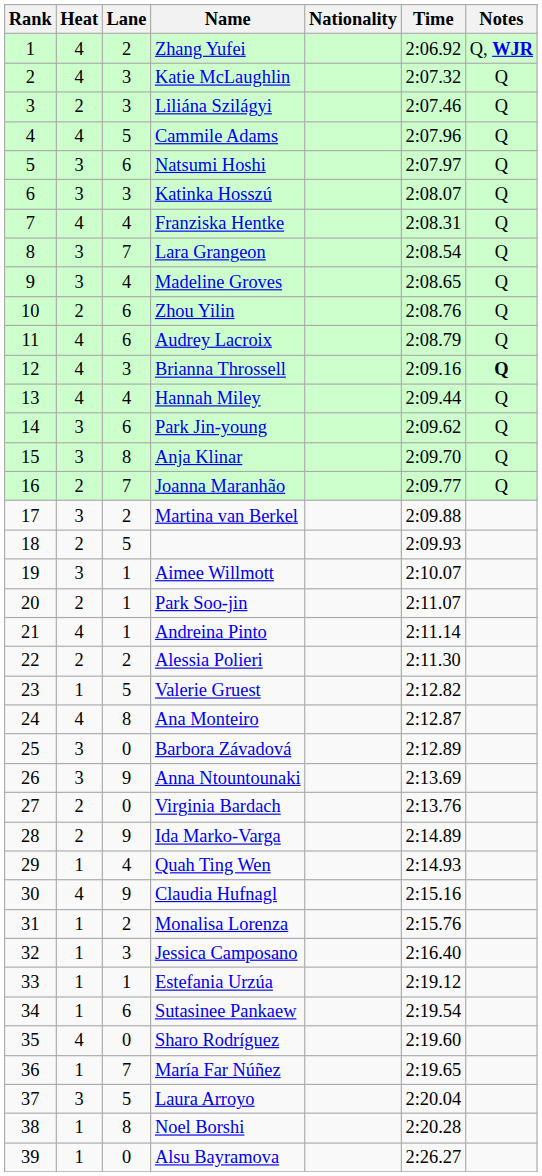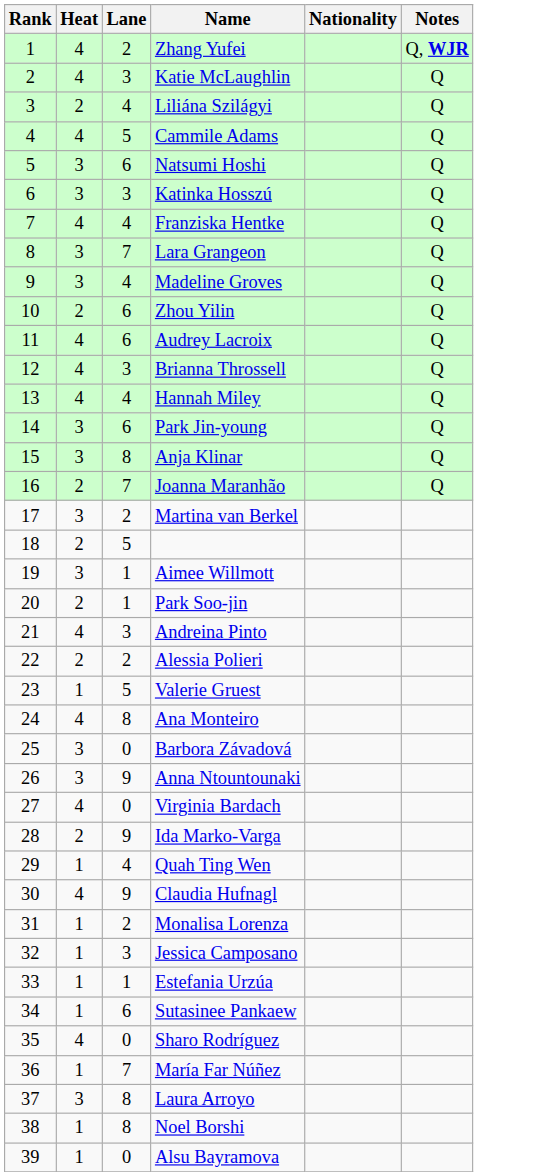 <table class="wikitable sortable" style="text-align:center">
 <tr>
 <th>Rank</th>
 <th>Heat</th>
 <th>Lane</th>
 <th>Name</th>
 <th>Nationality</th>
-<th>Time</th>
 <th>Notes</th>
 </tr>
 <tr bgcolor=ccffcc>
 <td>1</td>
 <td>4</td>
 <td>2</td>
 <td align=left><a href='#'>Zhang Yufei</a></td>
 <td align=left></td>
-<td>2:06.92</td>
 <td>Q, <strong><a href='#'>WJR</a></strong></td>
 </tr>
 <tr bgcolor=ccffcc>
 <td>2</td>
 <td>4</td>
 <td>3</td>
 <td align=left><a href='#'>Katie McLaughlin</a></td>
 <td align=left></td>
-<td>2:07.32</td>
 <td>Q</td>
 </tr>
 <tr bgcolor=ccffcc>
 <td>3</td>
 <td>2</td>
-<td>3</td>
+<td>4</td>
 <td align=left><a href='#'>Liliána Szilágyi</a></td>
 <td align=left></td>
-<td>2:07.46</td>
 <td>Q</td>
 </tr>
 <tr bgcolor=ccffcc>
 <td>4</td>
 <td>4</td>
 <td>5</td>
 <td align=left><a href='#'>Cammile Adams</a></td>
 <td align=left></td>
-<td>2:07.96</td>
 <td>Q</td>
 </tr>
 <tr bgcolor=ccffcc>
 <td>5</td>
 <td>3</td>
 <td>6</td>
 <td align=left><a href='#'>Natsumi Hoshi</a></td>
 <td align=left></td>
-<td>2:07.97</td>
 <td>Q</td>
 </tr>
 <tr bgcolor=ccffcc>
 <td>6</td>
 <td>3</td>
 <td>3</td>
 <td align=left><a href='#'>Katinka Hosszú</a></td>
 <td align=left></td>
-<td>2:08.07</td>
 <td>Q</td>
 </tr>
 <tr bgcolor=ccffcc>
 <td>7</td>
 <td>4</td>
 <td>4</td>
 <td align=left><a href='#'>Franziska Hentke</a></td>
 <td align=left></td>
-<td>2:08.31</td>
 <td>Q</td>
 </tr>
 <tr bgcolor=ccffcc>
 <td>8</td>
 <td>3</td>
 <td>7</td>
 <td align=left><a href='#'>Lara Grangeon</a></td>
 <td align=left></td>
-<td>2:08.54</td>
 <td>Q</td>
 </tr>
 <tr bgcolor=ccffcc>
 <td>9</td>
 <td>3</td>
 <td>4</td>
 <td align=left><a href='#'>Madeline Groves</a></td>
 <td align=left></td>
-<td>2:08.65</td>
 <td>Q</td>
 </tr>
 <tr bgcolor=ccffcc>
 <td>10</td>
 <td>2</td>
 <td>6</td>
 <td align=left><a href='#'>Zhou Yilin</a></td>
 <td align=left></td>
-<td>2:08.76</td>
 <td>Q</td>
 </tr>
 <tr bgcolor=ccffcc>
 <td>11</td>
 <td>4</td>
 <td>6</td>
 <td align=left><a href='#'>Audrey Lacroix</a></td>
 <td align=left></td>
-<td>2:08.79</td>
 <td>Q</td>
 </tr>
 <tr bgcolor=ccffcc>
 <td>12</td>
 <td>4</td>
 <td>3</td>
 <td align=left><a href='#'>Brianna Throssell</a></td>
 <td align=left></td>
-<td>2:09.16</td>
-<td><strong>Q</strong></td>
+<td>Q</td>
 </tr>
 <tr bgcolor=ccffcc>
 <td>13</td>
 <td>4</td>
 <td>4</td>
 <td align=left><a href='#'>Hannah Miley</a></td>
 <td align=left></td>
-<td>2:09.44</td>
 <td>Q</td>
 </tr>
 <tr bgcolor=ccffcc>
 <td>14</td>
 <td>3</td>
 <td>6</td>
 <td align=left><a href='#'>Park Jin-young</a></td>
 <td align=left></td>
-<td>2:09.62</td>
 <td>Q</td>
 </tr>
 <tr bgcolor=ccffcc>
 <td>15</td>
 <td>3</td>
 <td>8</td>
 <td align=left><a href='#'>Anja Klinar</a></td>
 <td align=left></td>
-<td>2:09.70</td>
 <td>Q</td>
 </tr>
 <tr bgcolor=ccffcc>
 <td>16</td>
 <td>2</td>
 <td>7</td>
 <td align=left><a href='#'>Joanna Maranhão</a></td>
 <td align=left></td>
-<td>2:09.77</td>
 <td>Q</td>
 </tr>
 <tr>
 <td>17</td>
 <td>3</td>
 <td>2</td>
 <td align=left><a href='#'>Martina van Berkel</a></td>
 <td align=left></td>
-<td>2:09.88</td>
 <td></td>
 </tr>
 <tr>
 <td>18</td>
 <td>2</td>
 <td>5</td>
 <td align=left></td>
 <td align=left></td>
-<td>2:09.93</td>
 <td></td>
 </tr>
 <tr>
 <td>19</td>
 <td>3</td>
 <td>1</td>
 <td align=left><a href='#'>Aimee Willmott</a></td>
 <td align=left></td>
-<td>2:10.07</td>
 <td></td>
 </tr>
 <tr>
 <td>20</td>
 <td>2</td>
 <td>1</td>
 <td align=left><a href='#'>Park Soo-jin</a></td>
 <td align=left></td>
-<td>2:11.07</td>
 <td></td>
 </tr>
 <tr>
 <td>21</td>
 <td>4</td>
-<td>1</td>
+<td>3</td>
 <td align=left><a href='#'>Andreina Pinto</a></td>
 <td align=left></td>
-<td>2:11.14</td>
 <td></td>
 </tr>
 <tr>
 <td>22</td>
 <td>2</td>
 <td>2</td>
 <td align=left><a href='#'>Alessia Polieri</a></td>
 <td align=left></td>
-<td>2:11.30</td>
 <td></td>
 </tr>
 <tr>
 <td>23</td>
 <td>1</td>
 <td>5</td>
 <td align=left><a href='#'>Valerie Gruest</a></td>
 <td align=left></td>
-<td>2:12.82</td>
 <td></td>
 </tr>
 <tr>
 <td>24</td>
 <td>4</td>
 <td>8</td>
 <td align=left><a href='#'>Ana Monteiro</a></td>
 <td align=left></td>
-<td>2:12.87</td>
 <td></td>
 </tr>
 <tr>
 <td>25</td>
 <td>3</td>
 <td>0</td>
 <td align=left><a href='#'>Barbora Závadová</a></td>
 <td align=left></td>
-<td>2:12.89</td>
 <td></td>
 </tr>
 <tr>
 <td>26</td>
 <td>3</td>
 <td>9</td>
 <td align=left><a href='#'>Anna Ntountounaki</a></td>
 <td align=left></td>
-<td>2:13.69</td>
 <td></td>
 </tr>
 <tr>
 <td>27</td>
-<td>2</td>
+<td>4</td>
 <td>0</td>
 <td align=left><a href='#'>Virginia Bardach</a></td>
 <td align=left></td>
-<td>2:13.76</td>
 <td></td>
 </tr>
 <tr>
 <td>28</td>
 <td>2</td>
 <td>9</td>
 <td align=left><a href='#'>Ida Marko-Varga</a></td>
 <td align=left></td>
-<td>2:14.89</td>
 <td></td>
 </tr>
 <tr>
 <td>29</td>
 <td>1</td>
 <td>4</td>
 <td align=left><a href='#'>Quah Ting Wen</a></td>
 <td align=left></td>
-<td>2:14.93</td>
 <td></td>
 </tr>
 <tr>
 <td>30</td>
 <td>4</td>
 <td>9</td>
 <td align=left><a href='#'>Claudia Hufnagl</a></td>
 <td align=left></td>
-<td>2:15.16</td>
 <td></td>
 </tr>
 <tr>
 <td>31</td>
 <td>1</td>
 <td>2</td>
 <td align=left><a href='#'>Monalisa Lorenza</a></td>
 <td align=left></td>
-<td>2:15.76</td>
 <td></td>
 </tr>
 <tr>
 <td>32</td>
 <td>1</td>
 <td>3</td>
 <td align=left><a href='#'>Jessica Camposano</a></td>
 <td align=left></td>
-<td>2:16.40</td>
 <td></td>
 </tr>
 <tr>
 <td>33</td>
 <td>1</td>
 <td>1</td>
 <td align=left><a href='#'>Estefania Urzúa</a></td>
 <td align=left></td>
-<td>2:19.12</td>
 <td></td>
 </tr>
 <tr>
 <td>34</td>
 <td>1</td>
 <td>6</td>
 <td align=left><a href='#'>Sutasinee Pankaew</a></td>
 <td align=left></td>
-<td>2:19.54</td>
 <td></td>
 </tr>
 <tr>
 <td>35</td>
 <td>4</td>
 <td>0</td>
 <td align=left><a href='#'>Sharo Rodríguez</a></td>
 <td align=left></td>
-<td>2:19.60</td>
 <td></td>
 </tr>
 <tr>
 <td>36</td>
 <td>1</td>
 <td>7</td>
 <td align=left><a href='#'>María Far Núñez</a></td>
 <td align=left></td>
-<td>2:19.65</td>
 <td></td>
 </tr>
 <tr>
 <td>37</td>
 <td>3</td>
-<td>5</td>
+<td>8</td>
 <td align=left><a href='#'>Laura Arroyo</a></td>
 <td align=left></td>
-<td>2:20.04</td>
 <td></td>
 </tr>
 <tr>
 <td>38</td>
 <td>1</td>
 <td>8</td>
 <td align=left><a href='#'>Noel Borshi</a></td>
 <td align=left></td>
-<td>2:20.28</td>
 <td></td>
 </tr>
 <tr>
 <td>39</td>
 <td>1</td>
 <td>0</td>
 <td align=left><a href='#'>Alsu Bayramova</a></td>
 <td align=left></td>
-<td>2:26.27</td>
 <td></td>
 </tr>
 </table>
